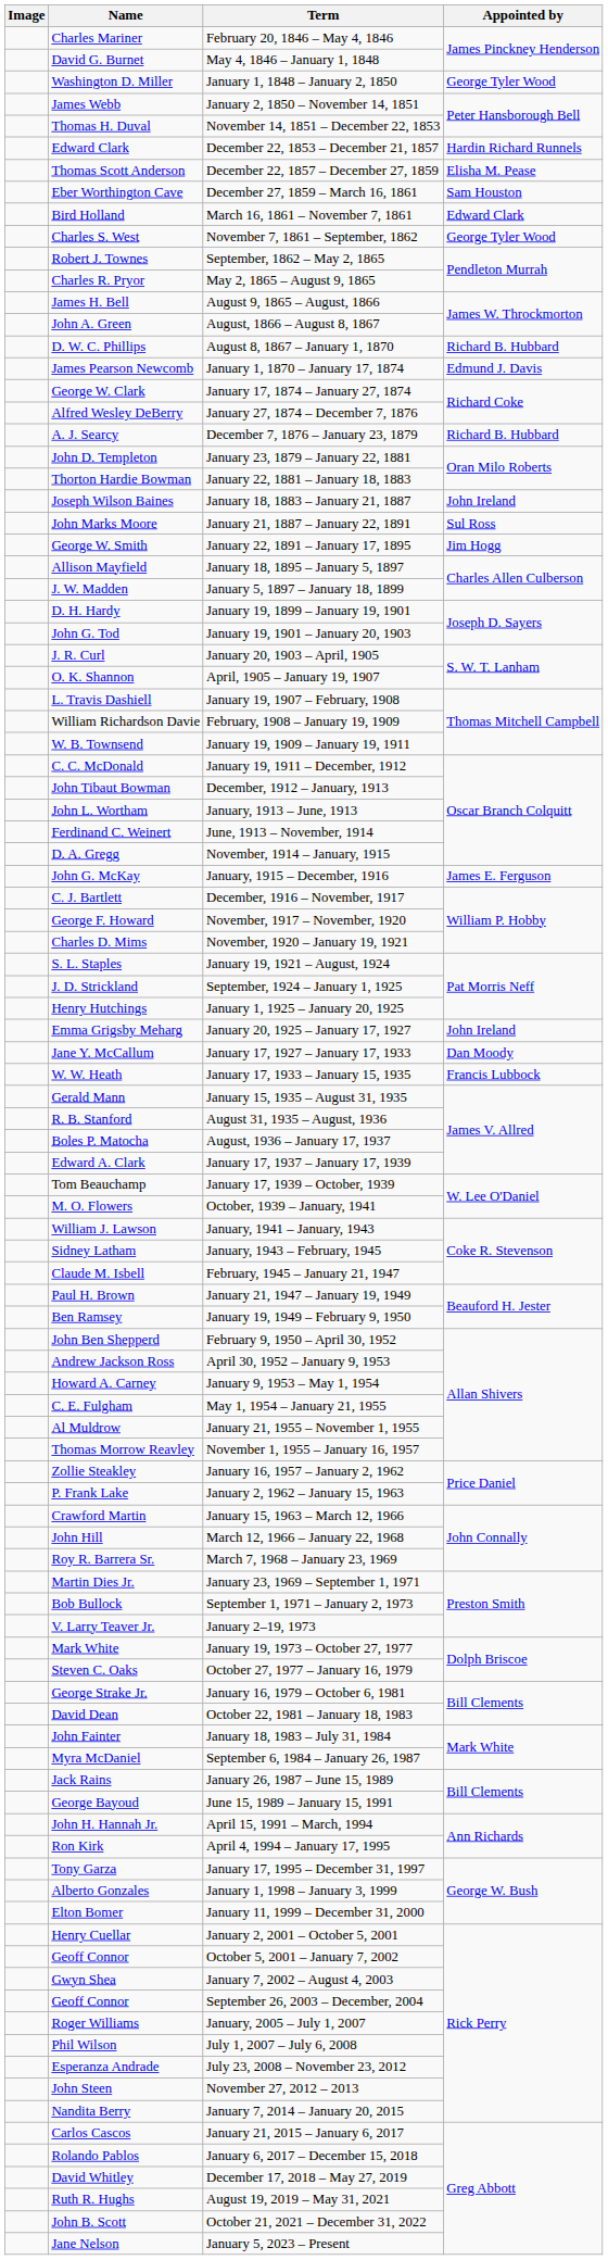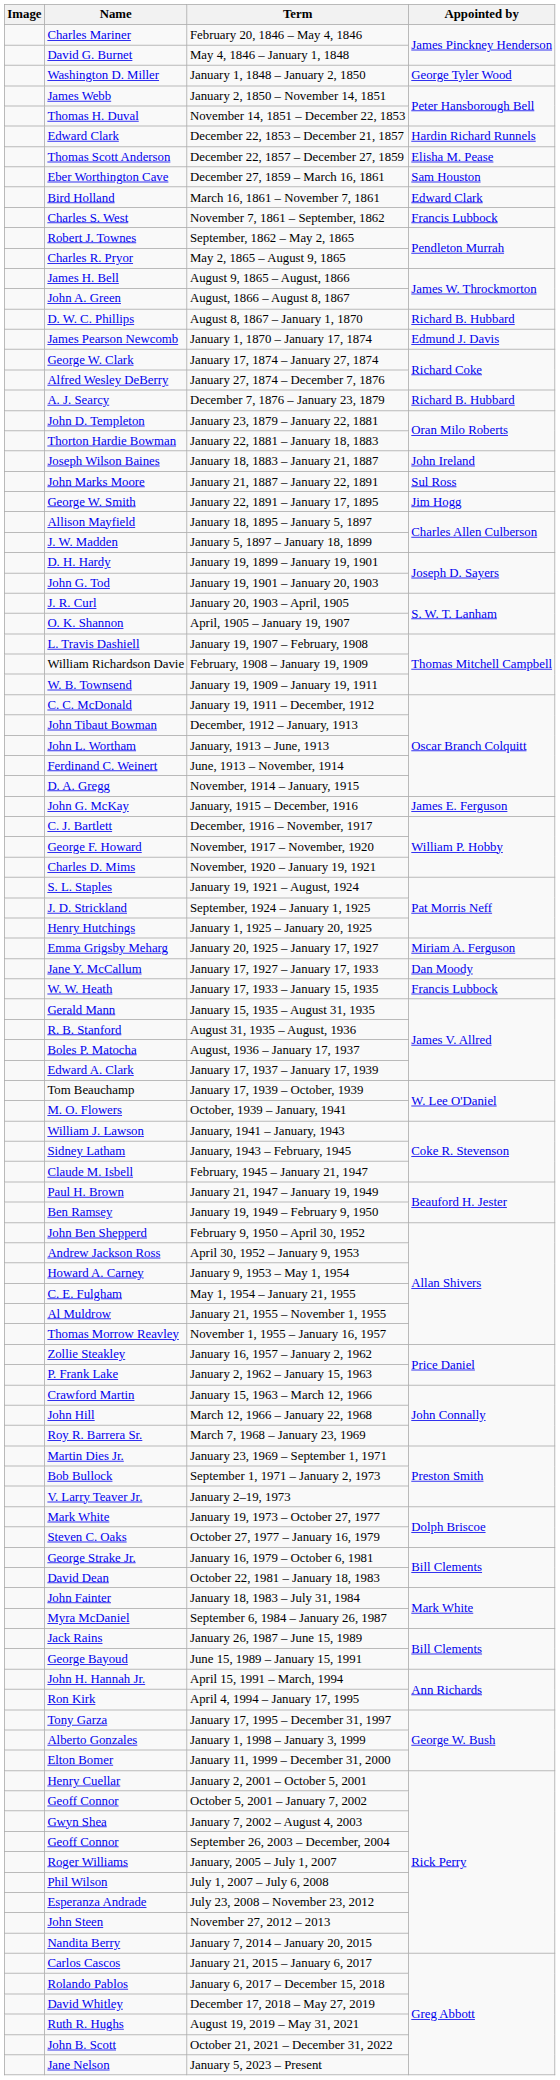 <table class=wikitable>
 <tr>
 <th>Image</th>
 <th>Name</th>
 <th>Term</th>
 <th>Appointed by</th>
 </tr>
 <tr>
 <td></td>
 <td><a href='#'>Charles Mariner</a></td>
 <td>February 20, 1846 – May 4, 1846</td>
 <td rowspan="2"><a href='#'>James Pinckney Henderson</a></td>
 </tr>
 <tr>
 <td></td>
 <td><a href='#'>David G. Burnet</a></td>
 <td>May 4, 1846 – January 1, 1848</td>
 </tr>
 <tr>
 <td></td>
 <td><a href='#'>Washington D. Miller</a></td>
 <td>January 1, 1848 – January 2, 1850</td>
 <td><a href='#'>George Tyler Wood</a></td>
 </tr>
 <tr>
 <td></td>
 <td><a href='#'>James Webb</a></td>
 <td>January 2, 1850 – November 14, 1851</td>
 <td rowspan="2"><a href='#'>Peter Hansborough Bell</a></td>
 </tr>
 <tr>
 <td></td>
 <td><a href='#'>Thomas H. Duval</a></td>
 <td>November 14, 1851 – December 22, 1853</td>
 </tr>
 <tr>
 <td></td>
 <td><a href='#'>Edward Clark</a></td>
 <td>December 22, 1853 – December 21, 1857</td>
 <td><a href='#'>Hardin Richard Runnels</a></td>
 </tr>
 <tr>
 <td></td>
 <td><a href='#'>Thomas Scott Anderson</a></td>
 <td>December 22, 1857 – December 27, 1859</td>
 <td><a href='#'>Elisha M. Pease</a></td>
 </tr>
 <tr>
 <td></td>
 <td><a href='#'>Eber Worthington Cave</a></td>
 <td>December 27, 1859 – March 16, 1861</td>
 <td><a href='#'>Sam Houston</a></td>
 </tr>
 <tr>
 <td></td>
 <td><a href='#'>Bird Holland</a></td>
 <td>March 16, 1861 – November 7, 1861</td>
 <td><a href='#'>Edward Clark</a></td>
 </tr>
 <tr>
 <td></td>
 <td><a href='#'>Charles S. West</a></td>
 <td>November 7, 1861 – September, 1862</td>
-<td><a href='#'>George Tyler Wood</a></td>
+<td><a href='#'>Francis Lubbock</a></td>
 </tr>
 <tr>
 <td></td>
 <td><a href='#'>Robert J. Townes</a></td>
 <td>September, 1862 – May 2, 1865</td>
 <td rowspan="2"><a href='#'>Pendleton Murrah</a></td>
 </tr>
 <tr>
 <td></td>
 <td><a href='#'>Charles R. Pryor</a></td>
 <td>May 2, 1865 – August 9, 1865</td>
 </tr>
 <tr>
 <td></td>
 <td><a href='#'>James H. Bell</a></td>
 <td>August 9, 1865 – August, 1866</td>
 <td rowspan="2"><a href='#'>James W. Throckmorton</a></td>
 </tr>
 <tr>
 <td></td>
 <td><a href='#'>John A. Green</a></td>
 <td>August, 1866 – August 8, 1867</td>
 </tr>
 <tr>
 <td></td>
 <td><a href='#'>D. W. C. Phillips</a></td>
 <td>August 8, 1867 – January 1, 1870</td>
 <td><a href='#'>Richard B. Hubbard</a></td>
 </tr>
 <tr>
 <td></td>
 <td><a href='#'>James Pearson Newcomb</a></td>
 <td>January 1, 1870 – January 17, 1874</td>
 <td><a href='#'>Edmund J. Davis</a></td>
 </tr>
 <tr>
 <td></td>
 <td><a href='#'>George W. Clark</a></td>
 <td>January 17, 1874 – January 27, 1874</td>
 <td rowspan="2"><a href='#'>Richard Coke</a></td>
 </tr>
 <tr>
 <td></td>
 <td><a href='#'>Alfred Wesley DeBerry</a></td>
 <td>January 27, 1874 – December 7, 1876</td>
 </tr>
 <tr>
 <td></td>
 <td><a href='#'>A. J. Searcy</a></td>
 <td>December 7, 1876 – January 23, 1879</td>
 <td><a href='#'>Richard B. Hubbard</a></td>
 </tr>
 <tr>
 <td></td>
 <td><a href='#'>John D. Templeton</a></td>
 <td>January 23, 1879 – January 22, 1881</td>
 <td rowspan="2"><a href='#'>Oran Milo Roberts</a></td>
 </tr>
 <tr>
 <td></td>
 <td><a href='#'>Thorton Hardie Bowman</a></td>
 <td>January 22, 1881 – January 18, 1883</td>
 </tr>
 <tr>
 <td></td>
 <td><a href='#'>Joseph Wilson Baines</a></td>
 <td>January 18, 1883 – January 21, 1887</td>
 <td><a href='#'>John Ireland</a></td>
 </tr>
 <tr>
 <td></td>
 <td><a href='#'>John Marks Moore</a></td>
 <td>January 21, 1887 – January 22, 1891</td>
 <td><a href='#'>Sul Ross</a></td>
 </tr>
 <tr>
 <td></td>
 <td><a href='#'>George W. Smith</a></td>
 <td>January 22, 1891 – January 17, 1895</td>
 <td><a href='#'>Jim Hogg</a></td>
 </tr>
 <tr>
 <td></td>
 <td><a href='#'>Allison Mayfield</a></td>
 <td>January 18, 1895 – January 5, 1897</td>
 <td rowspan="2"><a href='#'>Charles Allen Culberson</a></td>
 </tr>
 <tr>
 <td></td>
 <td><a href='#'>J. W. Madden</a></td>
 <td>January 5, 1897 – January 18, 1899</td>
 </tr>
 <tr>
 <td></td>
 <td><a href='#'>D. H. Hardy</a></td>
 <td>January 19, 1899 – January 19, 1901</td>
 <td rowspan="2"><a href='#'>Joseph D. Sayers</a></td>
 </tr>
 <tr>
 <td></td>
 <td><a href='#'>John G. Tod</a></td>
 <td>January 19, 1901 – January 20, 1903</td>
 </tr>
 <tr>
 <td></td>
 <td><a href='#'>J. R. Curl</a></td>
 <td>January 20, 1903 – April, 1905</td>
 <td rowspan="2"><a href='#'>S. W. T. Lanham</a></td>
 </tr>
 <tr>
 <td></td>
 <td><a href='#'>O. K. Shannon</a></td>
 <td>April, 1905 – January 19, 1907</td>
 </tr>
 <tr>
 <td></td>
 <td><a href='#'>L. Travis Dashiell</a></td>
 <td>January 19, 1907 – February, 1908</td>
 <td rowspan="3"><a href='#'>Thomas Mitchell Campbell</a></td>
 </tr>
 <tr>
 <td></td>
 <td>William Richardson Davie</td>
 <td>February, 1908 – January 19, 1909</td>
 </tr>
 <tr>
 <td></td>
 <td><a href='#'>W. B. Townsend</a></td>
 <td>January 19, 1909 – January 19, 1911</td>
 </tr>
 <tr>
 <td></td>
 <td><a href='#'>C. C. McDonald</a></td>
 <td>January 19, 1911 – December, 1912</td>
 <td rowspan="5"><a href='#'>Oscar Branch Colquitt</a></td>
 </tr>
 <tr>
 <td></td>
 <td><a href='#'>John Tibaut Bowman</a></td>
 <td>December, 1912 – January, 1913</td>
 </tr>
 <tr>
 <td></td>
 <td><a href='#'>John L. Wortham</a></td>
 <td>January, 1913 – June, 1913</td>
 </tr>
 <tr>
 <td></td>
 <td><a href='#'>Ferdinand C. Weinert</a></td>
 <td>June, 1913 – November, 1914</td>
 </tr>
 <tr>
 <td></td>
 <td><a href='#'>D. A. Gregg</a></td>
 <td>November, 1914 – January, 1915</td>
 </tr>
 <tr>
 <td></td>
 <td><a href='#'>John G. McKay</a></td>
 <td>January, 1915 – December, 1916</td>
 <td><a href='#'>James E. Ferguson</a></td>
 </tr>
 <tr>
 <td></td>
 <td><a href='#'>C. J. Bartlett</a></td>
 <td>December, 1916 – November, 1917</td>
 <td rowspan="3"><a href='#'>William P. Hobby</a></td>
 </tr>
 <tr>
 <td></td>
 <td><a href='#'>George F. Howard</a></td>
 <td>November, 1917 – November, 1920</td>
 </tr>
 <tr>
 <td></td>
 <td><a href='#'>Charles D. Mims</a></td>
 <td>November, 1920 – January 19, 1921</td>
 </tr>
 <tr>
 <td></td>
 <td><a href='#'>S. L. Staples</a></td>
 <td>January 19, 1921 – August, 1924</td>
 <td rowspan="3"><a href='#'>Pat Morris Neff</a></td>
 </tr>
 <tr>
 <td></td>
 <td><a href='#'>J. D. Strickland</a></td>
 <td>September, 1924 – January 1, 1925</td>
 </tr>
 <tr>
 <td></td>
 <td><a href='#'>Henry Hutchings</a></td>
 <td>January 1, 1925 – January 20, 1925</td>
 </tr>
 <tr>
 <td></td>
 <td><a href='#'>Emma Grigsby Meharg</a></td>
 <td>January 20, 1925 – January 17, 1927</td>
-<td><a href='#'>John Ireland</a></td>
+<td><a href='#'>Miriam A. Ferguson</a></td>
 </tr>
 <tr>
 <td></td>
 <td><a href='#'>Jane Y. McCallum</a></td>
 <td>January 17, 1927 – January 17, 1933</td>
 <td><a href='#'>Dan Moody</a></td>
 </tr>
 <tr>
 <td></td>
 <td><a href='#'>W. W. Heath</a></td>
 <td>January 17, 1933 – January 15, 1935</td>
 <td><a href='#'>Francis Lubbock</a></td>
 </tr>
 <tr>
 <td></td>
 <td><a href='#'>Gerald Mann</a></td>
 <td>January 15, 1935 – August 31, 1935</td>
 <td rowspan="4"><a href='#'>James V. Allred</a></td>
 </tr>
 <tr>
 <td></td>
 <td><a href='#'>R. B. Stanford</a></td>
 <td>August 31, 1935 – August, 1936</td>
 </tr>
 <tr>
 <td></td>
 <td><a href='#'>Boles P. Matocha</a></td>
 <td>August, 1936 – January 17, 1937</td>
 </tr>
 <tr>
 <td></td>
 <td><a href='#'>Edward A. Clark</a></td>
 <td>January 17, 1937 – January 17, 1939</td>
 </tr>
 <tr>
 <td></td>
 <td>Tom Beauchamp</td>
 <td>January 17, 1939 – October, 1939</td>
 <td rowspan="2"><a href='#'>W. Lee O'Daniel</a></td>
 </tr>
 <tr>
 <td></td>
 <td><a href='#'>M. O. Flowers</a></td>
 <td>October, 1939 – January, 1941</td>
 </tr>
 <tr>
 <td></td>
 <td><a href='#'>William J. Lawson</a></td>
 <td>January, 1941 – January, 1943</td>
 <td rowspan="3"><a href='#'>Coke R. Stevenson</a></td>
 </tr>
 <tr>
 <td></td>
 <td><a href='#'>Sidney Latham</a></td>
 <td>January, 1943 – February, 1945</td>
 </tr>
 <tr>
 <td></td>
 <td><a href='#'>Claude M. Isbell</a></td>
 <td>February, 1945 – January 21, 1947</td>
 </tr>
 <tr>
 <td></td>
 <td><a href='#'>Paul H. Brown</a></td>
 <td>January 21, 1947 – January 19, 1949</td>
 <td rowspan="2"><a href='#'>Beauford H. Jester</a></td>
 </tr>
 <tr>
 <td></td>
 <td><a href='#'>Ben Ramsey</a></td>
 <td>January 19, 1949 – February 9, 1950</td>
 </tr>
 <tr>
 <td></td>
 <td><a href='#'>John Ben Shepperd</a></td>
 <td>February 9, 1950 – April 30, 1952</td>
 <td rowspan="6"><a href='#'>Allan Shivers</a></td>
 </tr>
 <tr>
 <td></td>
 <td><a href='#'>Andrew Jackson Ross</a></td>
 <td>April 30, 1952 – January 9, 1953</td>
 </tr>
 <tr>
 <td></td>
 <td><a href='#'>Howard A. Carney</a></td>
 <td>January 9, 1953 – May 1, 1954</td>
 </tr>
 <tr>
 <td></td>
 <td><a href='#'>C. E. Fulgham</a></td>
 <td>May 1, 1954 – January 21, 1955</td>
 </tr>
 <tr>
 <td></td>
 <td><a href='#'>Al Muldrow</a></td>
 <td>January 21, 1955 – November 1, 1955</td>
 </tr>
 <tr>
 <td></td>
 <td><a href='#'>Thomas Morrow Reavley</a></td>
 <td>November 1, 1955 – January 16, 1957</td>
 </tr>
 <tr>
 <td></td>
 <td><a href='#'>Zollie Steakley</a></td>
 <td>January 16, 1957 – January 2, 1962</td>
 <td rowspan="2"><a href='#'>Price Daniel</a></td>
 </tr>
 <tr>
 <td></td>
 <td><a href='#'>P. Frank Lake</a></td>
 <td>January 2, 1962 – January 15, 1963</td>
 </tr>
 <tr>
 <td></td>
 <td><a href='#'>Crawford Martin</a></td>
 <td>January 15, 1963 – March 12, 1966</td>
 <td rowspan="3"><a href='#'>John Connally</a></td>
 </tr>
 <tr>
 <td></td>
 <td><a href='#'>John Hill</a></td>
 <td>March 12, 1966 – January 22, 1968</td>
 </tr>
 <tr>
 <td></td>
 <td><a href='#'>Roy R. Barrera Sr.</a></td>
 <td>March 7, 1968 – January 23, 1969</td>
 </tr>
 <tr>
 <td></td>
 <td><a href='#'>Martin Dies Jr.</a></td>
 <td>January 23, 1969 – September 1, 1971</td>
 <td rowspan="3"><a href='#'>Preston Smith</a></td>
 </tr>
 <tr>
 <td></td>
 <td><a href='#'>Bob Bullock</a></td>
 <td>September 1, 1971 – January 2, 1973</td>
 </tr>
 <tr>
 <td></td>
 <td><a href='#'>V. Larry Teaver Jr.</a></td>
 <td>January 2–19, 1973</td>
 </tr>
 <tr>
 <td></td>
 <td><a href='#'>Mark White</a></td>
 <td>January 19, 1973 – October 27, 1977</td>
 <td rowspan="2"><a href='#'>Dolph Briscoe</a></td>
 </tr>
 <tr>
 <td></td>
 <td><a href='#'>Steven C. Oaks</a></td>
 <td>October 27, 1977 – January 16, 1979</td>
 </tr>
 <tr>
 <td></td>
 <td><a href='#'>George Strake Jr.</a></td>
 <td>January 16, 1979 – October 6, 1981</td>
 <td rowspan="2"><a href='#'>Bill Clements</a></td>
 </tr>
 <tr>
 <td></td>
 <td><a href='#'>David Dean</a></td>
 <td>October 22, 1981 – January 18, 1983</td>
 </tr>
 <tr>
 <td></td>
 <td><a href='#'>John Fainter</a></td>
 <td>January 18, 1983 – July 31, 1984</td>
 <td rowspan="2"><a href='#'>Mark White</a></td>
 </tr>
 <tr>
 <td></td>
 <td><a href='#'>Myra McDaniel</a></td>
 <td>September 6, 1984 – January 26, 1987</td>
 </tr>
 <tr>
 <td></td>
 <td><a href='#'>Jack Rains</a></td>
 <td>January 26, 1987 – June 15, 1989</td>
 <td rowspan="2"><a href='#'>Bill Clements</a></td>
 </tr>
 <tr>
 <td></td>
 <td><a href='#'>George Bayoud</a></td>
 <td>June 15, 1989 – January 15, 1991</td>
 </tr>
 <tr>
 <td></td>
 <td><a href='#'>John H. Hannah Jr.</a></td>
 <td>April 15, 1991 – March, 1994</td>
 <td rowspan="2"><a href='#'>Ann Richards</a></td>
 </tr>
 <tr>
 <td></td>
 <td><a href='#'>Ron Kirk</a></td>
 <td>April 4, 1994 – January 17, 1995</td>
 </tr>
 <tr>
 <td></td>
 <td><a href='#'>Tony Garza</a></td>
 <td>January 17, 1995 – December 31, 1997</td>
 <td rowspan="3"><a href='#'>George W. Bush</a></td>
 </tr>
 <tr>
 <td></td>
 <td><a href='#'>Alberto Gonzales</a></td>
 <td>January 1, 1998 – January 3, 1999</td>
 </tr>
 <tr>
 <td></td>
 <td><a href='#'>Elton Bomer</a></td>
 <td>January 11, 1999 – December 31, 2000</td>
 </tr>
 <tr>
 <td></td>
 <td><a href='#'>Henry Cuellar</a></td>
 <td>January 2, 2001 – October 5, 2001</td>
 <td rowspan="9"><a href='#'>Rick Perry</a></td>
 </tr>
 <tr>
 <td></td>
 <td><a href='#'>Geoff Connor</a><br></td>
 <td>October 5, 2001 – January 7, 2002</td>
 </tr>
 <tr>
 <td></td>
 <td><a href='#'>Gwyn Shea</a></td>
 <td>January 7, 2002 – August 4, 2003</td>
 </tr>
 <tr>
 <td></td>
 <td><a href='#'>Geoff Connor</a></td>
 <td>September 26, 2003 – December, 2004</td>
 </tr>
 <tr>
 <td></td>
 <td><a href='#'>Roger Williams</a></td>
 <td>January, 2005 – July 1, 2007</td>
 </tr>
 <tr>
 <td></td>
 <td><a href='#'>Phil Wilson</a></td>
 <td>July 1, 2007 – July 6, 2008</td>
 </tr>
 <tr>
 <td></td>
 <td><a href='#'>Esperanza Andrade</a></td>
 <td>July 23, 2008 – November 23, 2012</td>
 </tr>
 <tr>
 <td></td>
 <td><a href='#'>John Steen</a></td>
 <td>November 27, 2012 – 2013</td>
 </tr>
 <tr>
 <td></td>
 <td><a href='#'>Nandita Berry</a></td>
 <td>January 7, 2014 – January 20, 2015</td>
 </tr>
 <tr>
 <td></td>
 <td><a href='#'>Carlos Cascos</a></td>
 <td>January 21, 2015 – January 6, 2017</td>
 <td rowspan="6"><a href='#'>Greg Abbott</a></td>
 </tr>
 <tr>
 <td></td>
 <td><a href='#'>Rolando Pablos</a></td>
 <td>January 6, 2017 – December 15, 2018</td>
 </tr>
 <tr>
 <td></td>
 <td><a href='#'>David Whitley</a></td>
 <td>December 17, 2018 – May 27, 2019</td>
 </tr>
 <tr>
 <td></td>
 <td><a href='#'>Ruth R. Hughs</a></td>
 <td>August 19, 2019 – May 31, 2021</td>
 </tr>
 <tr>
 <td></td>
 <td><a href='#'>John B. Scott</a></td>
 <td>October 21, 2021 – December 31, 2022</td>
 </tr>
 <tr>
 <td></td>
 <td><a href='#'>Jane Nelson</a></td>
 <td>January 5, 2023 – Present</td>
 </tr>
 </table>
